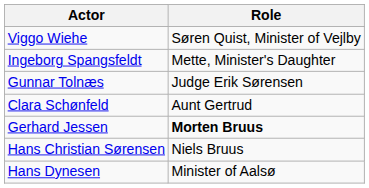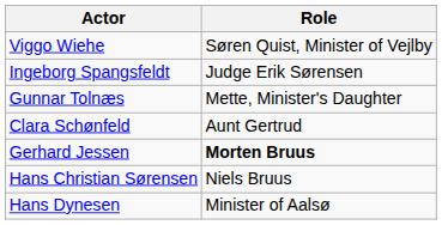 <table class="wikitable">
 <tr>
 <th>Actor</th>
 <th>Role</th>
 </tr>
 <tr>
 <td><a href='#'>Viggo Wiehe</a></td>
 <td>Søren Quist, Minister of Vejlby</td>
 </tr>
 <tr>
 <td><a href='#'>Ingeborg Spangsfeldt</a></td>
-<td>Mette, Minister's Daughter</td>
+<td>Judge Erik Sørensen</td>
 </tr>
 <tr>
 <td><a href='#'>Gunnar Tolnæs</a></td>
-<td>Judge Erik Sørensen</td>
+<td>Mette, Minister's Daughter</td>
 </tr>
 <tr>
 <td><a href='#'>Clara Schønfeld</a></td>
 <td>Aunt Gertrud</td>
 </tr>
 <tr>
 <td><a href='#'>Gerhard Jessen</a></td>
 <td><strong>Morten Bruus</strong></td>
 </tr>
 <tr>
 <td><a href='#'>Hans Christian Sørensen</a></td>
 <td>Niels Bruus</td>
 </tr>
 <tr>
 <td><a href='#'>Hans Dynesen</a></td>
 <td>Minister of Aalsø</td>
 </tr>
 </table>
